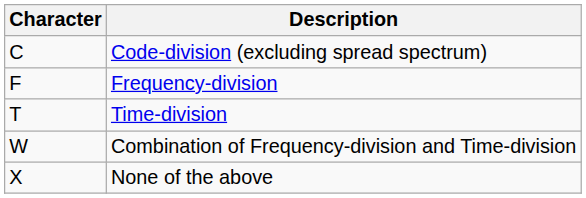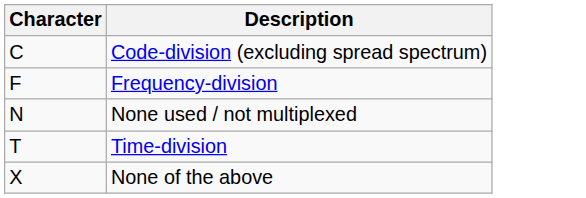 <table class="wikitable sortable">
 <tr>
 <th>Character</th>
 <th>Description</th>
 </tr>
 <tr>
 <td>C</td>
 <td><a href='#'>Code-division</a> (excluding spread spectrum)</td>
 </tr>
 <tr>
 <td>F</td>
 <td><a href='#'>Frequency-division</a></td>
 </tr>
 <tr>
+<td>N</td>
+<td>None used / not multiplexed</td>
+</tr>
+<tr>
 <td>T</td>
 <td><a href='#'>Time-division</a></td>
-</tr>
-<tr>
-<td>W</td>
-<td>Combination of Frequency-division and Time-division</td>
 </tr>
 <tr>
 <td>X</td>
 <td>None of the above</td>
 </tr>
 </table>
